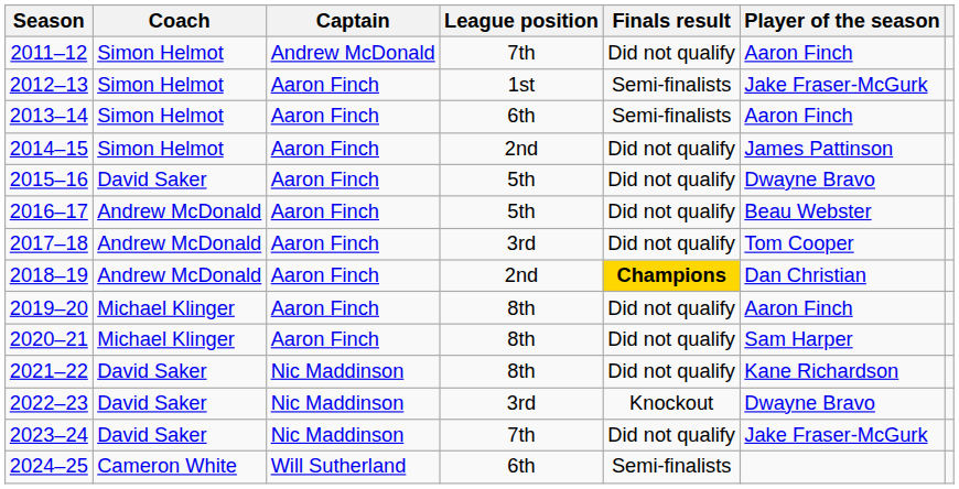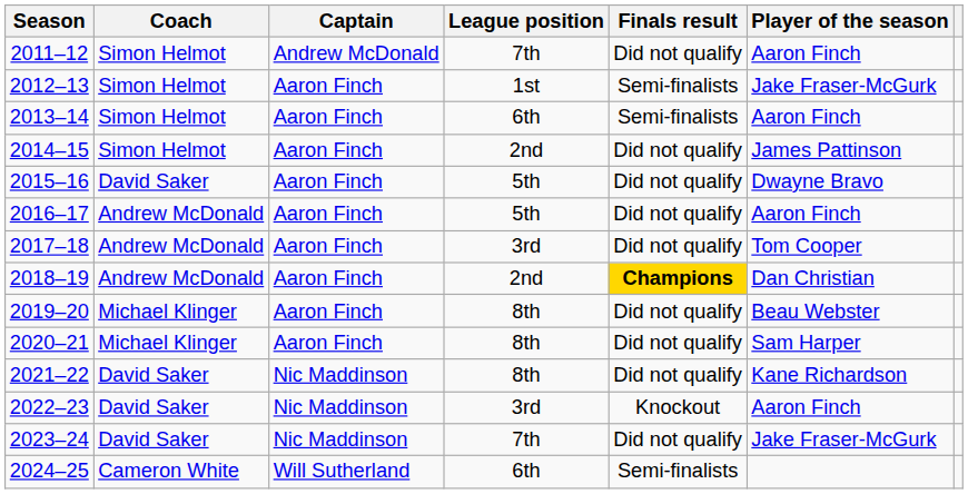 <table class="wikitable" style="text-align: center">
 <tr>
 <th>Season</th>
 <th>Coach</th>
 <th>Captain</th>
 <th>League position</th>
 <th>Finals result</th>
 <th>Player of the season</th>
 <th></th>
 </tr>
 <tr>
 <td><a href='#'>2011–12</a></td>
 <td align=left><a href='#'>Simon Helmot</a></td>
 <td align=left><a href='#'>Andrew McDonald</a></td>
 <td>7th</td>
 <td>Did not qualify</td>
 <td align=left><a href='#'>Aaron Finch</a></td>
 <td></td>
 </tr>
 <tr>
 <td><a href='#'>2012–13</a></td>
 <td align=left><a href='#'>Simon Helmot</a></td>
 <td align=left><a href='#'>Aaron Finch</a></td>
 <td>1st</td>
 <td>Semi-finalists</td>
 <td align=left><a href='#'>Jake Fraser-McGurk</a></td>
 <td></td>
 </tr>
 <tr>
 <td><a href='#'>2013–14</a></td>
 <td align=left><a href='#'>Simon Helmot</a></td>
 <td align=left><a href='#'>Aaron Finch</a></td>
 <td>6th</td>
 <td>Semi-finalists</td>
 <td align=left><a href='#'>Aaron Finch</a></td>
 <td></td>
 </tr>
 <tr>
 <td><a href='#'>2014–15</a></td>
 <td align=left><a href='#'>Simon Helmot</a></td>
 <td align=left><a href='#'>Aaron Finch</a></td>
 <td>2nd</td>
 <td>Did not qualify</td>
 <td align=left><a href='#'>James Pattinson</a></td>
 <td></td>
 </tr>
 <tr>
 <td><a href='#'>2015–16</a></td>
 <td align=left><a href='#'>David Saker</a></td>
 <td align=left><a href='#'>Aaron Finch</a></td>
 <td>5th</td>
 <td>Did not qualify</td>
 <td align=left><a href='#'>Dwayne Bravo</a></td>
 <td></td>
 </tr>
 <tr>
 <td><a href='#'>2016–17</a></td>
 <td align=left><a href='#'>Andrew McDonald</a></td>
 <td align=left><a href='#'>Aaron Finch</a></td>
 <td>5th</td>
 <td>Did not qualify</td>
-<td align=left><a href='#'>Beau Webster</a></td>
+<td align=left><a href='#'>Aaron Finch</a></td>
 <td></td>
 </tr>
 <tr>
 <td><a href='#'>2017–18</a></td>
 <td align=left><a href='#'>Andrew McDonald</a></td>
 <td align=left><a href='#'>Aaron Finch</a></td>
 <td>3rd</td>
 <td>Did not qualify</td>
 <td align=left><a href='#'>Tom Cooper</a></td>
 <td></td>
 </tr>
 <tr>
 <td><a href='#'>2018–19</a></td>
 <td align=left><a href='#'>Andrew McDonald</a></td>
 <td align=left><a href='#'>Aaron Finch</a></td>
 <td>2nd</td>
 <td style="background:gold;"><strong>Champions</strong></td>
 <td align=left><a href='#'>Dan Christian</a></td>
 <td></td>
 </tr>
 <tr>
 <td><a href='#'>2019–20</a></td>
 <td align=left><a href='#'>Michael Klinger</a></td>
 <td align=left><a href='#'>Aaron Finch</a></td>
 <td>8th</td>
 <td>Did not qualify</td>
-<td align=left><a href='#'>Aaron Finch</a></td>
+<td align=left><a href='#'>Beau Webster</a></td>
 <td></td>
 </tr>
 <tr>
 <td><a href='#'>2020–21</a></td>
 <td align=left><a href='#'>Michael Klinger</a></td>
 <td align=left><a href='#'>Aaron Finch</a></td>
 <td>8th</td>
 <td>Did not qualify</td>
 <td align=left><a href='#'>Sam Harper</a></td>
 <td></td>
 </tr>
 <tr>
 <td><a href='#'>2021–22</a></td>
 <td align=left><a href='#'>David Saker</a></td>
 <td align=left><a href='#'>Nic Maddinson</a></td>
 <td>8th</td>
 <td>Did not qualify</td>
 <td align=left><a href='#'>Kane Richardson</a></td>
 <td></td>
 </tr>
 <tr>
 <td><a href='#'>2022–23</a></td>
 <td align=left><a href='#'>David Saker</a></td>
 <td align=left><a href='#'>Nic Maddinson</a></td>
 <td>3rd</td>
 <td>Knockout</td>
-<td align=left><a href='#'>Dwayne Bravo</a></td>
+<td align=left><a href='#'>Aaron Finch</a></td>
 <td></td>
 </tr>
 <tr>
 <td><a href='#'>2023–24</a></td>
 <td align=left><a href='#'>David Saker</a></td>
 <td align=left><a href='#'>Nic Maddinson</a></td>
 <td>7th</td>
 <td>Did not qualify</td>
 <td align=left><a href='#'>Jake Fraser-McGurk</a></td>
 <td></td>
 </tr>
 <tr>
 <td><a href='#'>2024–25</a></td>
 <td align=left><a href='#'>Cameron White</a></td>
 <td align=left><a href='#'>Will Sutherland</a></td>
 <td>6th</td>
 <td>Semi-finalists</td>
 <td align=left></td>
 </tr>
 </table>
